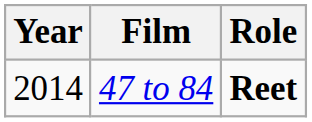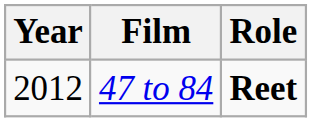 <table class="wikitable">
 <tr>
 <th>Year</th>
 <th>Film</th>
 <th>Role</th>
 </tr>
 <tr>
-<td>2014</td>
+<td>2012</td>
 <td><em><a href='#'>47 to 84</a></em></td>
 <td><strong>Reet </strong></td>
 </tr>
 </table>
